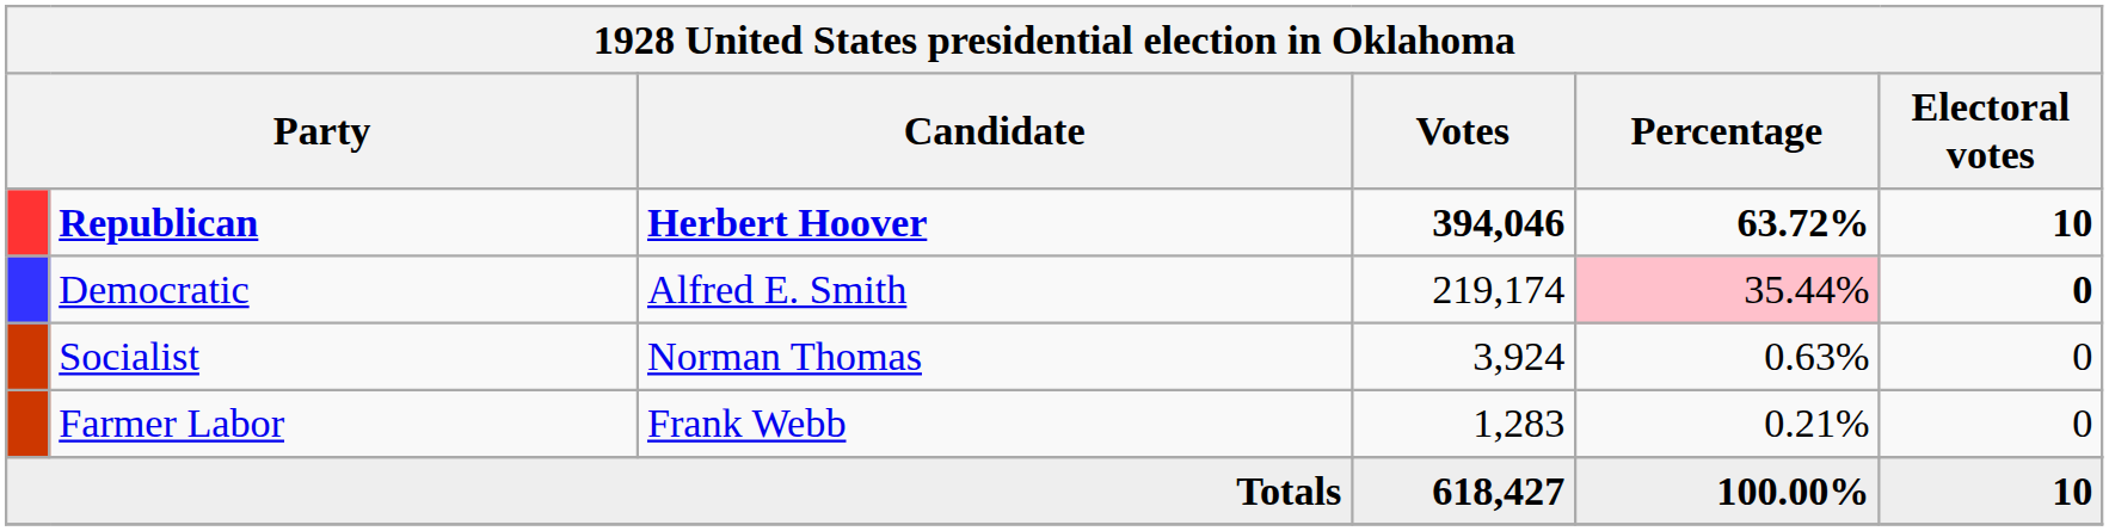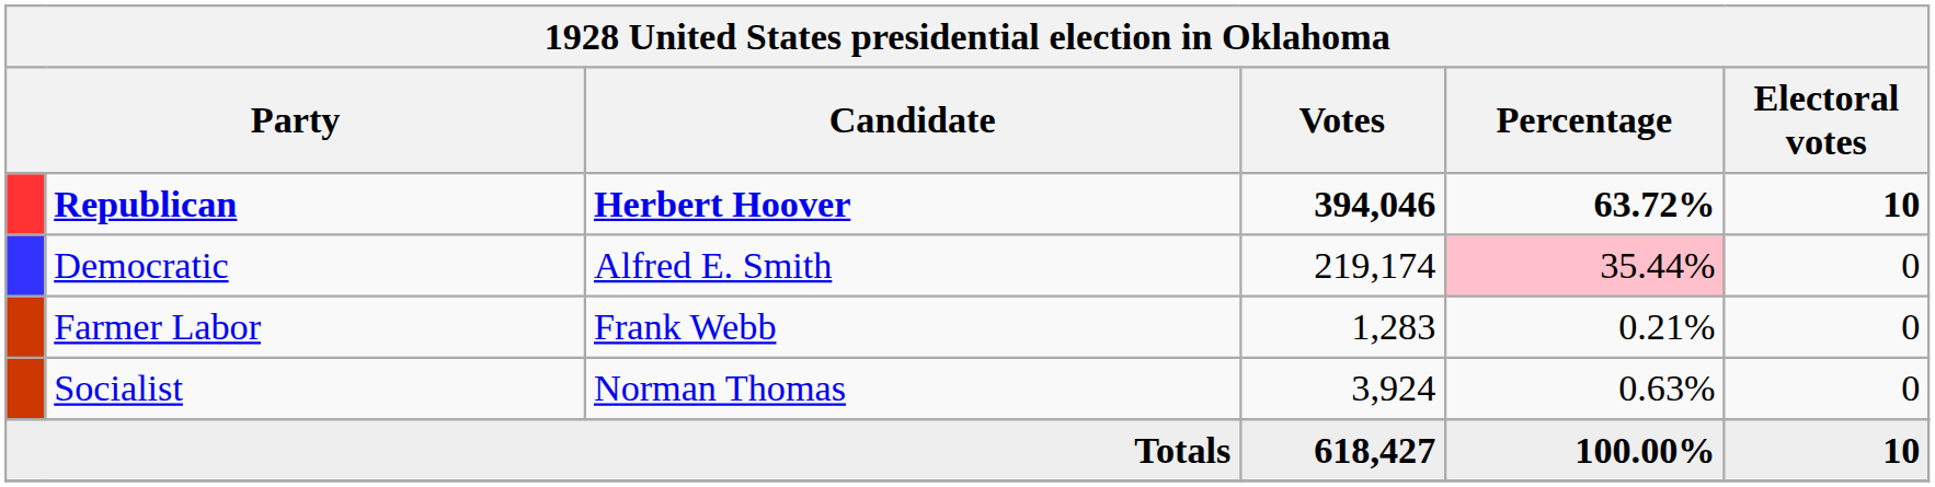 <table class="wikitable" style="font-size: 95%;">
 <tr>
 <th colspan="6">1928 United States presidential election in Oklahoma</th>
 </tr>
 <tr>
 <th colspan="2" style="width: 15em">Party</th>
 <th style="width: 17em">Candidate</th>
 <th style="width: 5em">Votes</th>
 <th style="width: 7em">Percentage</th>
 <th style="width: 5em">Electoral votes</th>
 </tr>
 <tr>
 <th style="background-color:#FF3333; width: 3px"></th>
 <td style="width: 130px"><strong><a href='#'>Republican</a></strong></td>
 <td><strong><a href='#'>Herbert Hoover</a></strong></td>
 <td align="right"><strong>394,046</strong></td>
 <td align="right"><strong>63.72%</strong></td>
 <td align="right"><strong>10</strong></td>
 </tr>
 <tr>
 <th style="background-color:#3333FF; width: 3px"></th>
 <td style="width: 130px"><a href='#'>Democratic</a></td>
 <td><a href='#'>Alfred E. Smith</a></td>
 <td align="right">219,174</td>
 <td align="right" style="background: pink;">35.44%</td>
-<td align="right"><strong>0</strong></td>
-</tr>
-<tr>
-<th style="background-color:#CD3700; width: 3px"></th>
-<td style="width: 130px"><a href='#'>Socialist</a></td>
-<td><a href='#'>Norman Thomas</a></td>
-<td align="right">3,924</td>
-<td align="right">0.63%</td>
 <td align="right">0</td>
 </tr>
 <tr>
 <th style="background-color:#CD3700; width: 3px"></th>
 <td style="width: 130px"><a href='#'>Farmer Labor</a></td>
 <td><a href='#'>Frank Webb</a></td>
 <td align="right">1,283</td>
 <td align="right">0.21%</td>
+<td align="right">0</td>
+</tr>
+<tr>
+<th style="background-color:#CD3700; width: 3px"></th>
+<td style="width: 130px"><a href='#'>Socialist</a></td>
+<td><a href='#'>Norman Thomas</a></td>
+<td align="right">3,924</td>
+<td align="right">0.63%</td>
 <td align="right">0</td>
 </tr>
 <tr>
 </tr>
 <tr bgcolor="#EEEEEE">
 <td colspan="3" align="right"><strong>Totals</strong></td>
 <td align="right"><strong>618,427</strong></td>
 <td align="right"><strong>100.00%</strong></td>
 <td align="right"><strong>10</strong></td>
 </tr>
 <tr bgcolor="#EEEEEE">
 </tr>
 </table>
